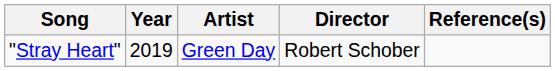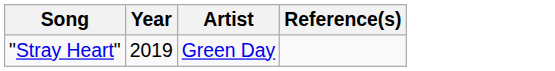 <table class="wikitable" style="text-align:center;">
 <tr>
 <th>Song</th>
 <th>Year</th>
 <th>Artist</th>
-<th>Director</th>
 <th>Reference(s)</th>
 </tr>
 <tr>
 <td>"<a href='#'>Stray Heart</a>"</td>
 <td>2019</td>
 <td><a href='#'>Green Day</a></td>
-<td>Robert Schober</td>
 <td></td>
 </tr>
 </table>
